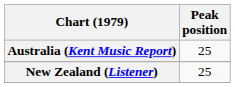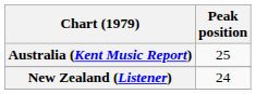 <table class="wikitable sortable plainrowheaders">
 <tr>
 <th>Chart (1979)</th>
 <th>Peak<br>position</th>
 </tr>
 <tr>
 <th scope="row">Australia (<em><a href='#'>Kent Music Report</a></em>)</th>
 <td style="text-align:center;">25</td>
 </tr>
 <tr>
 </tr>
 <tr>
 </tr>
 <tr>
 </tr>
 <tr>
 <th scope="row">New Zealand (<em><a href='#'>Listener</a></em>)</th>
-<td style="text-align:center;">25</td>
+<td style="text-align:center;">24</td>
 </tr>
 <tr>
 </tr>
 </table>
